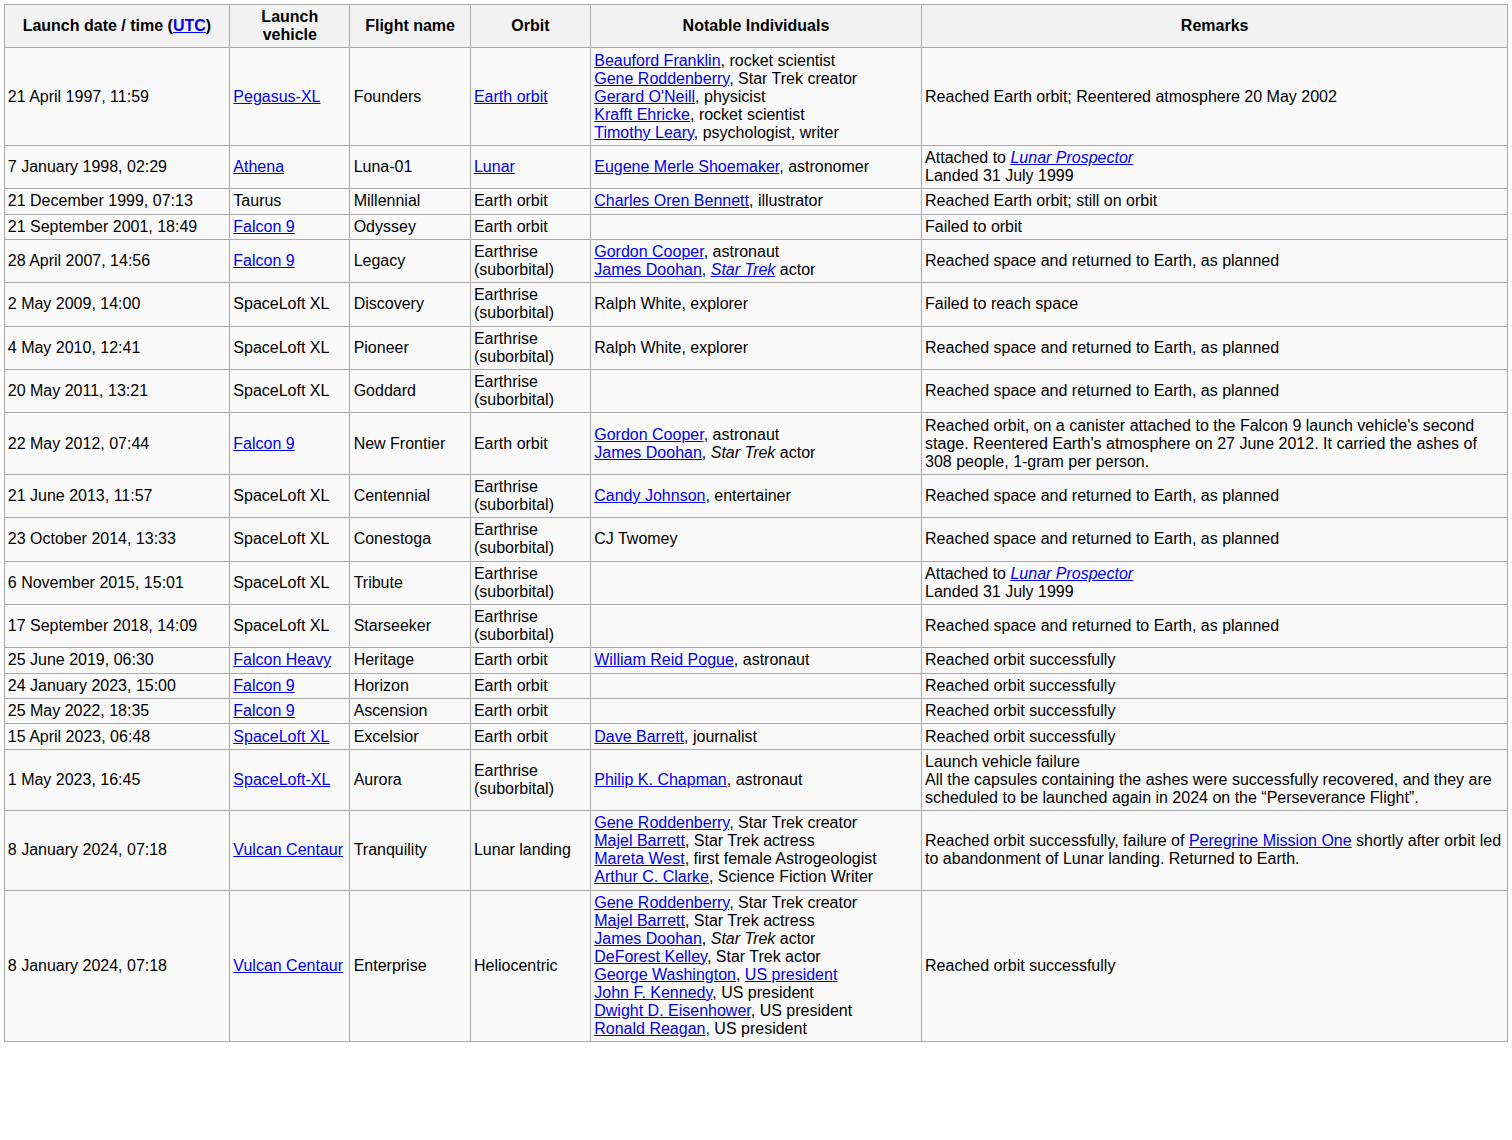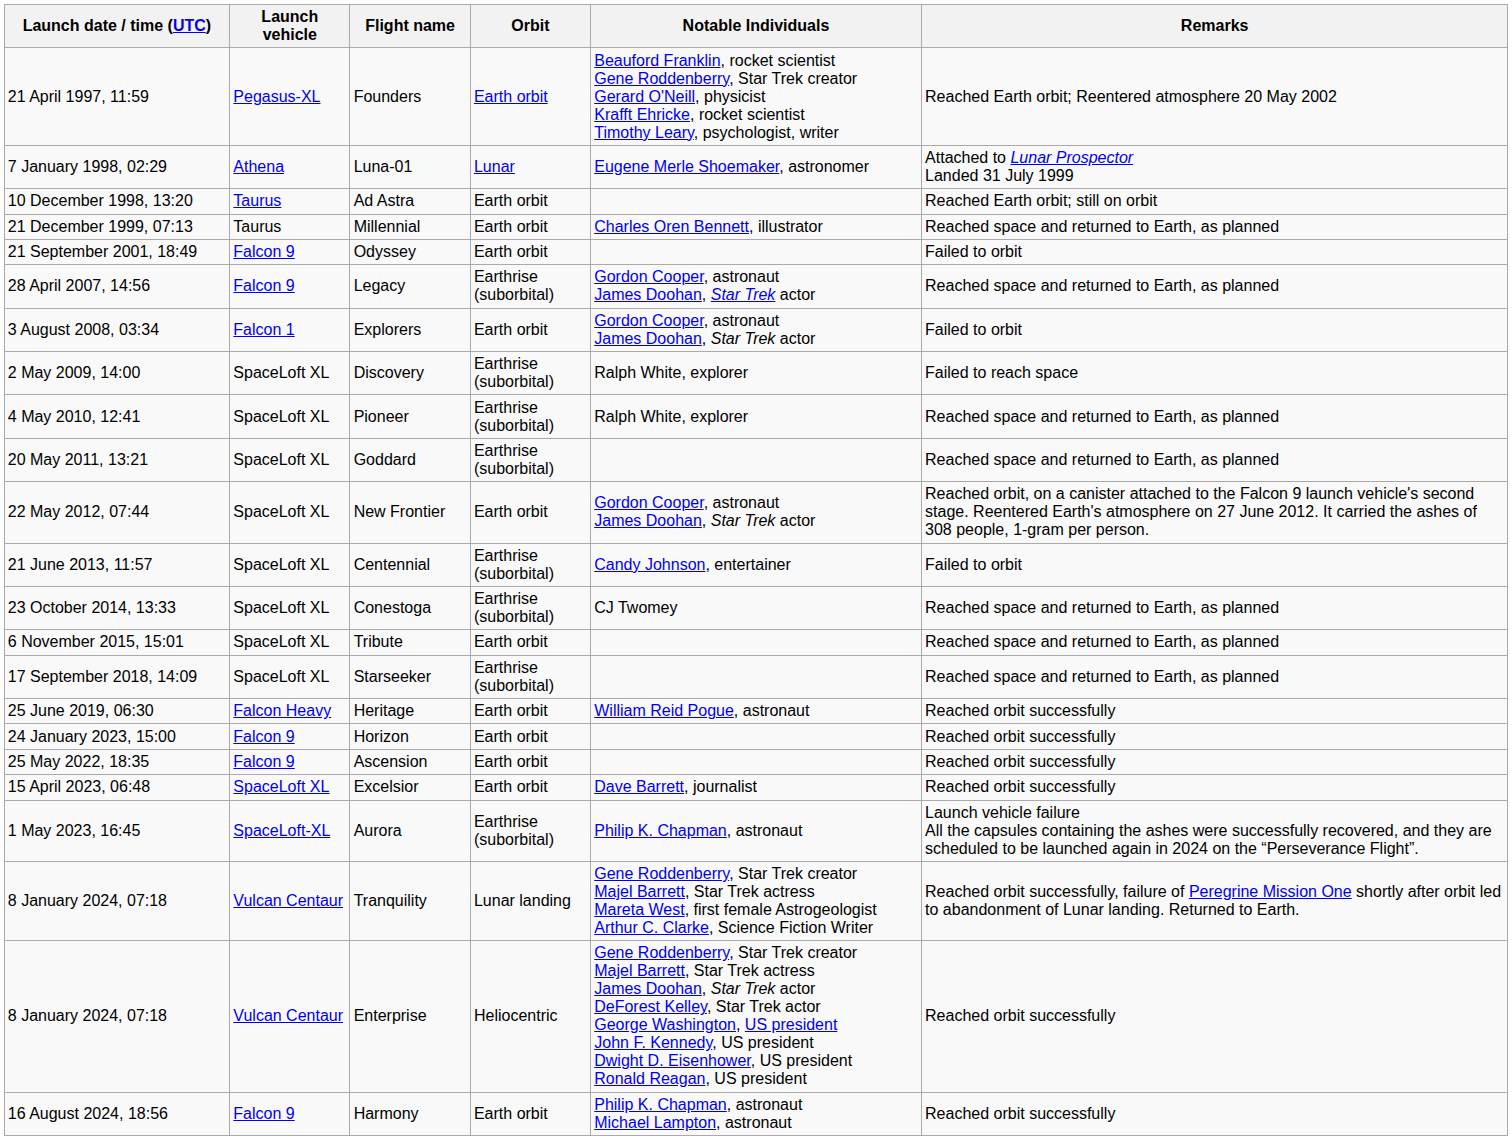 <table class="wikitable sortable" style="margin: 1em auto 1em auto;" width="95%">
 <tr>
 <th style="width:15%;"><strong>Launch date / time (<a href='#'>UTC</a>)</strong></th>
 <th style="width:8%;"><strong>Launch vehicle</strong></th>
 <th style="width:8%;"><strong>Flight name</strong></th>
 <th style="width:8%;"><strong>Orbit</strong></th>
 <th style="width:22%;"><strong>Notable Individuals</strong></th>
 <th style="width:39%;"><strong>Remarks</strong></th>
 </tr>
 <tr>
 <td style="text-align:left">21 April 1997, 11:59</td>
 <td><a href='#'>Pegasus-XL</a></td>
 <td>Founders</td>
 <td><a href='#'>Earth orbit</a></td>
 <td><a href='#'>Beauford Franklin</a>, rocket scientist<br><a href='#'>Gene Roddenberry</a>, Star Trek creator<br><a href='#'>Gerard O'Neill</a>, physicist<br><a href='#'>Krafft Ehricke</a>, rocket scientist<br><a href='#'>Timothy Leary</a>, psychologist, writer</td>
 <td>Reached Earth orbit; Reentered atmosphere 20 May 2002</td>
 </tr>
 <tr>
 <td style="text-align:left">7 January 1998, 02:29</td>
 <td><a href='#'>Athena</a></td>
 <td>Luna-01</td>
 <td><a href='#'>Lunar</a></td>
 <td><a href='#'>Eugene Merle Shoemaker</a>, astronomer</td>
 <td>Attached to <em><a href='#'>Lunar Prospector</a></em><br>Landed 31 July 1999 </td>
 </tr>
 <tr>
+<td style="text-align:left">10 December 1998, 13:20</td>
+<td><a href='#'>Taurus</a></td>
+<td>Ad Astra</td>
+<td>Earth orbit</td>
+<td></td>
+<td>Reached Earth orbit; still on orbit</td>
+</tr>
+<tr>
 <td style="text-align:left">21 December 1999, 07:13</td>
 <td>Taurus</td>
 <td>Millennial</td>
 <td>Earth orbit</td>
 <td><a href='#'>Charles Oren Bennett</a>, illustrator</td>
-<td>Reached Earth orbit; still on orbit</td>
+<td>Reached space and returned to Earth, as planned</td>
 </tr>
 <tr>
 <td style="text-align:left">21 September 2001, 18:49</td>
 <td><a href='#'>Falcon 9</a></td>
 <td>Odyssey</td>
 <td>Earth orbit</td>
 <td></td>
 <td>Failed to orbit</td>
 </tr>
 <tr>
 <td style="text-align:left">28 April 2007, 14:56</td>
 <td><a href='#'>Falcon 9</a></td>
 <td>Legacy</td>
 <td>Earthrise (suborbital)</td>
 <td><a href='#'>Gordon Cooper</a>, astronaut<br><a href='#'>James Doohan</a>, <em><a href='#'>Star Trek</a></em> actor</td>
 <td>Reached space and returned to Earth, as planned</td>
+</tr>
+<tr>
+<td style="text-align:left">3 August 2008, 03:34</td>
+<td><a href='#'>Falcon 1</a></td>
+<td>Explorers</td>
+<td>Earth orbit</td>
+<td><a href='#'>Gordon Cooper</a>, astronaut<br><a href='#'>James Doohan</a>, <em>Star Trek</em> actor</td>
+<td>Failed to orbit</td>
 </tr>
 <tr>
 <td style="text-align:left">2 May 2009, 14:00</td>
 <td>SpaceLoft XL</td>
 <td>Discovery</td>
 <td>Earthrise (suborbital)</td>
 <td>Ralph White, explorer</td>
 <td>Failed to reach space</td>
 </tr>
 <tr>
 <td style="text-align:left">4 May 2010, 12:41</td>
 <td>SpaceLoft XL</td>
 <td>Pioneer</td>
 <td>Earthrise (suborbital)</td>
 <td>Ralph White, explorer</td>
 <td>Reached space and returned to Earth, as planned</td>
 </tr>
 <tr>
 <td style="text-align:left">20 May 2011, 13:21</td>
 <td>SpaceLoft XL</td>
 <td>Goddard</td>
 <td>Earthrise (suborbital)</td>
 <td></td>
 <td>Reached space and returned to Earth, as planned</td>
 </tr>
 <tr>
 <td style="text-align:left">22 May 2012, 07:44</td>
-<td><a href='#'>Falcon 9</a></td>
+<td>SpaceLoft XL</td>
 <td>New Frontier</td>
 <td>Earth orbit</td>
 <td><a href='#'>Gordon Cooper</a>, astronaut<br><a href='#'>James Doohan</a>, <em>Star Trek</em> actor</td>
 <td>Reached orbit, on a canister attached to the Falcon 9 launch vehicle's second stage. Reentered Earth's atmosphere on 27 June 2012. It carried the ashes of 308 people, 1-gram per person.</td>
 </tr>
 <tr>
 <td style="text-align:left">21 June 2013, 11:57</td>
 <td>SpaceLoft XL</td>
 <td>Centennial</td>
 <td>Earthrise (suborbital)</td>
 <td><a href='#'>Candy Johnson</a>, entertainer</td>
-<td>Reached space and returned to Earth, as planned</td>
+<td>Failed to orbit</td>
 </tr>
 <tr>
 <td style="text-align:left">23 October 2014, 13:33</td>
 <td>SpaceLoft XL</td>
 <td>Conestoga</td>
 <td>Earthrise (suborbital)</td>
 <td>CJ Twomey</td>
 <td>Reached space and returned to Earth, as planned</td>
 </tr>
 <tr>
 <td style="text-align:left">6 November 2015, 15:01</td>
 <td>SpaceLoft XL</td>
 <td>Tribute</td>
-<td>Earthrise (suborbital)</td>
+<td>Earth orbit</td>
 <td></td>
-<td>Attached to <em><a href='#'>Lunar Prospector</a></em><br>Landed 31 July 1999 </td>
+<td>Reached space and returned to Earth, as planned</td>
 </tr>
 <tr>
 <td style="text-align:left">17 September 2018, 14:09</td>
 <td>SpaceLoft XL</td>
 <td>Starseeker</td>
 <td>Earthrise (suborbital)</td>
 <td></td>
 <td>Reached space and returned to Earth, as planned</td>
 </tr>
 <tr>
 <td style="text-align:left">25 June 2019, 06:30</td>
 <td><a href='#'>Falcon Heavy</a></td>
 <td>Heritage</td>
 <td>Earth orbit</td>
 <td><a href='#'>William Reid Pogue</a>, astronaut </td>
 <td>Reached orbit successfully</td>
 </tr>
 <tr>
 <td style="text-align:left">24 January 2023, 15:00</td>
 <td><a href='#'>Falcon 9</a></td>
 <td>Horizon</td>
 <td>Earth orbit</td>
 <td></td>
 <td>Reached orbit successfully</td>
 </tr>
 <tr>
 <td style="text-align:left">25 May 2022, 18:35</td>
 <td><a href='#'>Falcon 9</a></td>
 <td>Ascension</td>
 <td>Earth orbit</td>
 <td></td>
 <td>Reached orbit successfully</td>
 </tr>
 <tr>
 <td style="text-align:left">15 April 2023, 06:48</td>
 <td><a href='#'>SpaceLoft XL</a></td>
 <td>Excelsior</td>
 <td>Earth orbit</td>
 <td><a href='#'>Dave Barrett</a>, journalist</td>
 <td>Reached orbit successfully</td>
 </tr>
 <tr>
 <td style="text-align:left">1 May 2023, 16:45</td>
 <td><a href='#'>SpaceLoft-XL</a></td>
 <td>Aurora</td>
 <td>Earthrise (suborbital)</td>
 <td><a href='#'>Philip K. Chapman</a>, astronaut</td>
 <td>Launch vehicle failure<br>All the capsules containing the ashes were successfully recovered, and they are scheduled to be launched again in 2024 on the “Perseverance Flight”.</td>
 </tr>
 <tr>
 <td>8 January 2024, 07:18</td>
 <td><a href='#'>Vulcan Centaur</a></td>
 <td>Tranquility</td>
 <td>Lunar landing</td>
 <td><a href='#'>Gene Roddenberry</a>, Star Trek creator<br><a href='#'>Majel Barrett</a>, Star Trek actress<br><a href='#'>Mareta West</a>, first female Astrogeologist<br><a href='#'>Arthur C. Clarke</a>, Science Fiction Writer</td>
 <td>Reached orbit successfully, failure of <a href='#'>Peregrine Mission One</a> shortly after orbit led to abandonment of Lunar landing. Returned to Earth.</td>
 </tr>
 <tr>
 <td>8 January 2024, 07:18</td>
 <td><a href='#'>Vulcan Centaur</a></td>
 <td>Enterprise</td>
 <td>Heliocentric</td>
 <td><a href='#'>Gene Roddenberry</a>, Star Trek creator<br><a href='#'>Majel Barrett</a>, Star Trek actress<br><a href='#'>James Doohan</a>, <em>Star Trek</em> actor<br><a href='#'>DeForest Kelley</a>, Star Trek actor<br><a href='#'>George Washington</a>, <a href='#'>US president</a><br><a href='#'>John F. Kennedy</a>, US president<br><a href='#'>Dwight D. Eisenhower</a>, US president<br><a href='#'>Ronald Reagan</a>, US president</td>
 <td>Reached orbit successfully</td>
 </tr>
 <tr>
+<td>16 August 2024, 18:56</td>
+<td><a href='#'>Falcon 9</a></td>
+<td>Harmony</td>
+<td>Earth orbit</td>
+<td><a href='#'>Philip K. Chapman</a>, astronaut<br><a href='#'>Michael Lampton</a>, astronaut</td>
+<td>Reached orbit successfully</td>
+</tr>
+<tr>
 </tr>
 </table>
